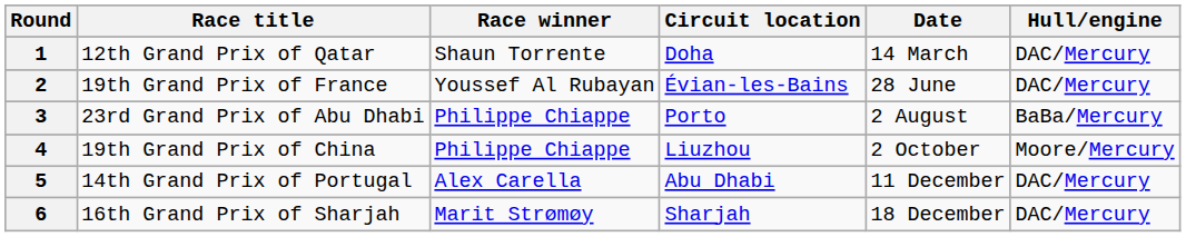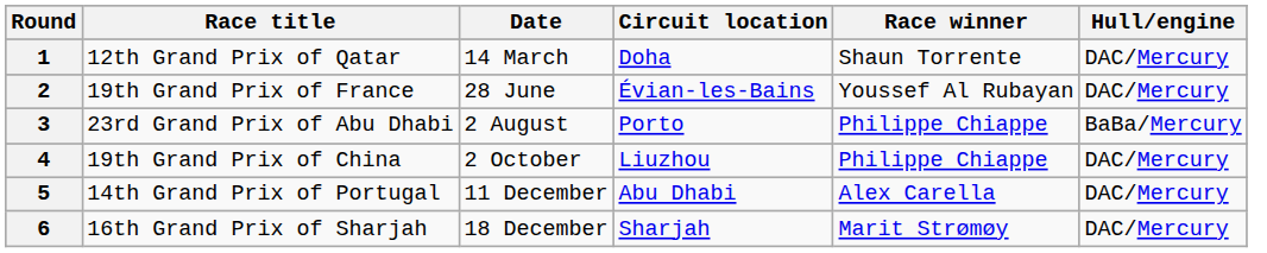 <table class="wikitable" border="1" style="font-size: 85%">
 <tr>
 <th>Round</th>
 <th>Race title</th>
+<th>Date</th>
+<th>Circuit location</th>
 <th>Race winner</th>
-<th>Circuit location</th>
-<th>Date</th>
 <th>Hull/engine</th>
 </tr>
 <tr>
 <th>1</th>
 <td> 12th Grand Prix of Qatar</td>
+<td>14 March</td>
+<td><a href='#'>Doha</a></td>
 <td> Shaun Torrente</td>
-<td><a href='#'>Doha</a></td>
-<td>14 March</td>
 <td>DAC/<a href='#'>Mercury</a></td>
 </tr>
 <tr>
 <th>2</th>
 <td> 19th Grand Prix of France</td>
+<td>28 June</td>
+<td><a href='#'>Évian-les-Bains</a></td>
 <td> Youssef Al Rubayan</td>
-<td><a href='#'>Évian-les-Bains</a></td>
-<td>28 June</td>
 <td>DAC/<a href='#'>Mercury</a></td>
 </tr>
 <tr>
 <th>3</th>
 <td> 23rd Grand Prix of Abu Dhabi</td>
+<td>2 August</td>
+<td><a href='#'>Porto</a></td>
 <td> <a href='#'>Philippe Chiappe</a></td>
-<td><a href='#'>Porto</a></td>
-<td>2 August</td>
 <td>BaBa/<a href='#'>Mercury</a></td>
 </tr>
 <tr>
 <th>4</th>
 <td> 19th Grand Prix of China</td>
+<td>2 October</td>
+<td><a href='#'>Liuzhou</a></td>
 <td> <a href='#'>Philippe Chiappe</a></td>
-<td><a href='#'>Liuzhou</a></td>
-<td>2 October</td>
-<td>Moore/<a href='#'>Mercury</a></td>
+<td>DAC/<a href='#'>Mercury</a></td>
 </tr>
 <tr>
 <th>5</th>
 <td> 14th Grand Prix of Portugal</td>
+<td>11 December</td>
+<td><a href='#'>Abu Dhabi</a></td>
 <td> <a href='#'>Alex Carella</a></td>
-<td><a href='#'>Abu Dhabi</a></td>
-<td>11 December</td>
 <td>DAC/<a href='#'>Mercury</a></td>
 </tr>
 <tr>
 <th>6</th>
 <td> 16th Grand Prix of Sharjah</td>
+<td>18 December</td>
+<td><a href='#'>Sharjah</a></td>
 <td> <a href='#'>Marit Strømøy</a></td>
-<td><a href='#'>Sharjah</a></td>
-<td>18 December</td>
 <td>DAC/<a href='#'>Mercury</a></td>
 </tr>
 </table>
